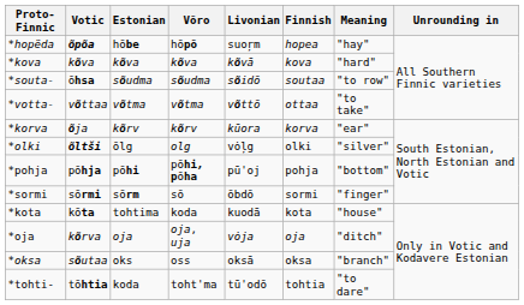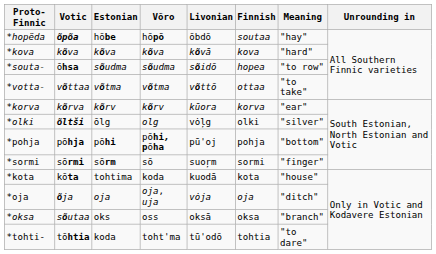 <table class="wikitable">
 <tr>
 <th>Proto-Finnic</th>
 <th>Votic</th>
 <th>Estonian</th>
 <th>Võro</th>
 <th>Livonian</th>
 <th>Finnish</th>
 <th>Meaning</th>
 <th>Unrounding in</th>
 </tr>
 <tr>
 <td><em>*hopëda</em></td>
 <td><strong><em>õ<strong>põa<em></td>
 <td></em>h</strong>õ<strong>be<em></td>
 <td></em>h</strong>õ<strong>põ<em></td>
-<td></em>suoŗm<em></td>
-<td><em>hopea</em></td>
+<td></em></strong>õ</strong>bdõ</em></td>
+<td><em>soutaa</em></td>
 <td>"hay"</td>
 <td rowspan="4">All Southern Finnic varieties</td>
 </tr>
 <tr>
 <td><em>*kova</em></td>
 <td><em>k<strong>õ</strong>va</em></td>
 <td><em>k<strong>õ</strong>va</em></td>
 <td><em>k<strong>õ</strong>va</em></td>
 <td><em>k<strong>õ</strong>vā</em></td>
 <td><em>kova</em></td>
 <td>"hard"</td>
 </tr>
 <tr>
 <td><em>*souta-</em></td>
 <td></em></strong>õ<strong>hsa<em></td>
 <td><em>s<strong>õ</strong>udma</em></td>
 <td><em>s<strong>õ</strong>udma</em></td>
 <td><em>s<strong>õ</strong>idõ</em></td>
-<td><em>soutaa</em></td>
+<td><em>hopea</em></td>
 <td>"to row"</td>
 </tr>
 <tr>
 <td><em>*votta-</em></td>
 <td><em>v<strong>õ</strong>ttaa</em></td>
 <td><em>v<strong>õ</strong>tma</em></td>
 <td><em>v<strong>õ</strong>tma</em></td>
 <td><em>v<strong>õ</strong>ttõ</em></td>
 <td><em>ottaa</em></td>
 <td>"to take"</td>
 </tr>
 <tr>
 <td><em>*korva</em></td>
-<td><strong><em>õ</strong>ja</em></td>
+<td><em>k<strong>õ</strong>rva</em></td>
 <td><em>k<strong>õ</strong>rv</em></td>
 <td><em>k<strong>õ</strong>rv</em></td>
 <td><em>kūora</em></td>
 <td><em>korva</em></td>
 <td>"ear"</td>
 <td rowspan="4">South Estonian, North Estonian and Votic</td>
 </tr>
 <tr>
 <td><em>*olki</em></td>
 <td><strong><em>õ<strong>ltši<em></td>
 <td></em></strong>õ</strong>lg</em></td>
 <td><em>olg<strong></td>
 <td></em>vȯļg<em></td>
 <td></em>olki<em></td>
 <td>"silver"</td>
 </tr>
 <tr>
 <td></em>*pohja<em></td>
 <td></em>p</strong>õ<strong>hja<em></td>
 <td></em>p</strong>õ<strong>hi<em></td>
 <td></em>p</strong>õ<strong>hi<em>, </em>p</strong>õ<strong>ha<em></td>
 <td></em>pū'oj<em></td>
 <td></em>pohja<em></td>
 <td>"bottom"</td>
 </tr>
 <tr>
 <td></em>*sormi<em></td>
 <td></em>s</strong>õ<strong>rmi<em></td>
 <td></em>s</strong>õ<strong>rm<em></td>
 <td></em>s</strong>õ<strong><em></td>
-<td></em></strong>õ</strong>bdõ</em></td>
+<td></em>suoŗm<em></td>
 <td></em>sormi<em></td>
 <td>"finger"</td>
 </tr>
 <tr>
 <td></em>*kota<em></td>
 <td></em>k</strong>õ<strong>ta<em></td>
 <td></em>tohtima<em></td>
 <td></em>koda<em></td>
 <td></em>kuodā<em></td>
 <td></em>kota<em></td>
 <td>"house"</td>
 <td rowspan="4">Only in Votic and Kodavere Estonian</td>
 </tr>
 <tr>
 <td></em>*oja<em></td>
-<td><em>k<strong>õ</strong>rva</em></td>
+<td><strong><em>õ</strong>ja</em></td>
 <td><em>oja</em></td>
 <td><em>oja</em>, <em>uja</em></td>
 <td><em>vȯja</em></td>
 <td><em>oja</em></td>
 <td>"ditch"</td>
 </tr>
 <tr>
 <td><em>*oksa</em></td>
 <td><em>s<strong>õ</strong>utaa</em></td>
 <td></em>oks<em></td>
 <td></em>oss<em></td>
 <td></em>oksā<em></td>
 <td></em>oksa<em></td>
 <td>"branch"</td>
 </tr>
 <tr>
 <td></em>*tohti-<em></td>
 <td></em>t</strong>õ<strong>htia<em></td>
 <td></em>koda<em></td>
 <td></em>toht'ma<em></td>
 <td></em>tū'odõ<em></td>
 <td></em>tohtia<em></td>
 <td>"to dare"</td>
 </tr>
 </table>
